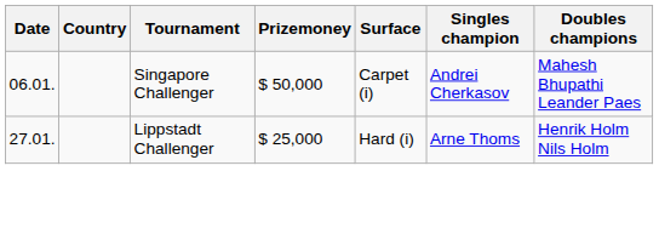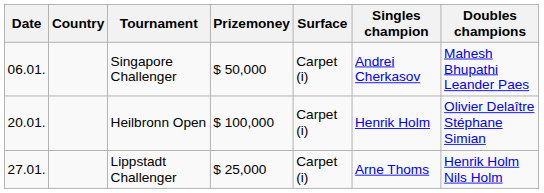 <table class="sortable wikitable" style=font-size:97%>
 <tr>
 <th>Date</th>
 <th>Country</th>
 <th>Tournament</th>
 <th>Prizemoney</th>
 <th>Surface</th>
 <th>Singles champion</th>
 <th>Doubles champions</th>
 </tr>
 <tr>
 <td>06.01.</td>
 <td></td>
 <td>Singapore Challenger</td>
 <td>$ 50,000</td>
 <td>Carpet (i)</td>
 <td> <a href='#'>Andrei Cherkasov</a></td>
 <td> <a href='#'>Mahesh Bhupathi</a><br> <a href='#'>Leander Paes</a></td>
 </tr>
 <tr>
+<td>20.01.</td>
+<td></td>
+<td>Heilbronn Open</td>
+<td>$ 100,000</td>
+<td>Carpet (i)</td>
+<td> <a href='#'>Henrik Holm</a></td>
+<td> <a href='#'>Olivier Delaître</a><br> <a href='#'>Stéphane Simian</a></td>
+</tr>
+<tr>
 <td>27.01.</td>
 <td></td>
 <td>Lippstadt Challenger</td>
 <td>$ 25,000</td>
-<td>Hard (i)</td>
+<td>Carpet (i)</td>
 <td> <a href='#'>Arne Thoms</a></td>
 <td> <a href='#'>Henrik Holm</a><br> <a href='#'>Nils Holm</a></td>
 </tr>
 </table>
